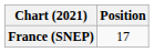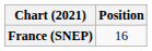 <table class="wikitable plainrowheaders" style="text-align:center">
 <tr>
 <th scope="col">Chart (2021)</th>
 <th scope="col">Position</th>
 </tr>
 <tr>
 <th scope="row">France (SNEP)</th>
-<td>17</td>
+<td>16</td>
 </tr>
 </table>
